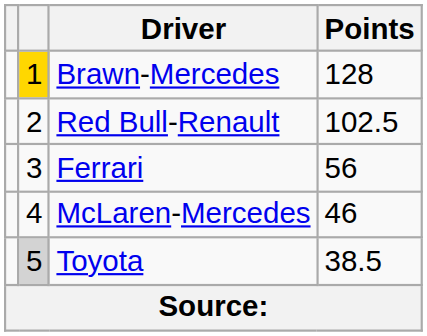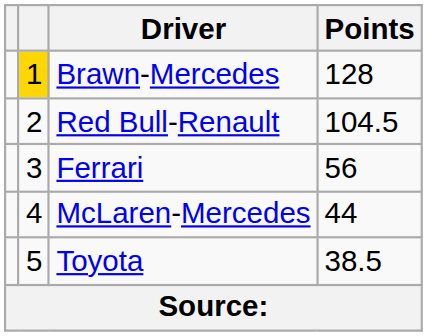 <table class="wikitable" style="font-size: 85%;">
 <tr>
 <th></th>
 <th></th>
 <th>Driver</th>
 <th>Points</th>
 </tr>
 <tr>
 <td></td>
 <td align="center" style="background: gold;">1</td>
 <td> <a href='#'>Brawn</a>-<a href='#'>Mercedes</a></td>
 <td>128</td>
 </tr>
 <tr>
 <td></td>
 <td align="center">2</td>
 <td> <a href='#'>Red Bull</a>-<a href='#'>Renault</a></td>
-<td>102.5</td>
+<td>104.5</td>
 </tr>
 <tr>
 <td></td>
 <td align="center">3</td>
 <td> <a href='#'>Ferrari</a></td>
 <td>56</td>
 </tr>
 <tr>
 <td></td>
 <td align="center">4</td>
 <td> <a href='#'>McLaren</a>-<a href='#'>Mercedes</a></td>
-<td>46</td>
+<td>44</td>
 </tr>
 <tr>
 <td></td>
-<td align="center" style="background: lightgrey;">5</td>
+<td align="center">5</td>
 <td> <a href='#'>Toyota</a></td>
 <td>38.5</td>
 </tr>
 <tr>
 <th colspan=4>Source:</th>
 </tr>
 </table>
